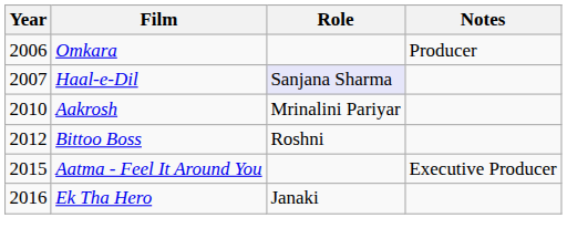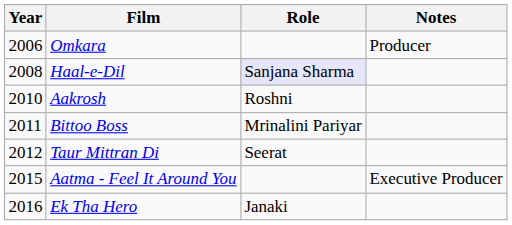 <table class="wikitable sortable">
 <tr>
 <th>Year</th>
 <th>Film</th>
 <th>Role</th>
 <th>Notes</th>
 </tr>
 <tr>
 <td>2006</td>
 <td><em><a href='#'>Omkara</a></em></td>
 <td></td>
 <td>Producer</td>
 </tr>
 <tr>
-<td>2007</td>
+<td>2008</td>
 <td><em><a href='#'>Haal-e-Dil</a></em></td>
 <td style="background: lavender;">Sanjana Sharma</td>
 <td></td>
 </tr>
 <tr>
 <td>2010</td>
 <td><em><a href='#'>Aakrosh</a></em></td>
+<td>Roshni</td>
+<td></td>
+</tr>
+<tr>
+<td>2011</td>
+<td><em><a href='#'>Bittoo Boss</a></em></td>
 <td>Mrinalini Pariyar</td>
 <td></td>
 </tr>
 <tr>
 <td>2012</td>
-<td><em><a href='#'>Bittoo Boss</a></em></td>
-<td>Roshni</td>
+<td><em><a href='#'>Taur Mittran Di</a></em></td>
+<td>Seerat</td>
 <td></td>
 </tr>
 <tr>
 <td>2015</td>
 <td><em><a href='#'>Aatma - Feel It Around You</a></em></td>
 <td></td>
 <td>Executive Producer</td>
 </tr>
 <tr>
 <td>2016</td>
 <td><em><a href='#'>Ek Tha Hero</a></em></td>
 <td>Janaki</td>
 <td></td>
 </tr>
 </table>
